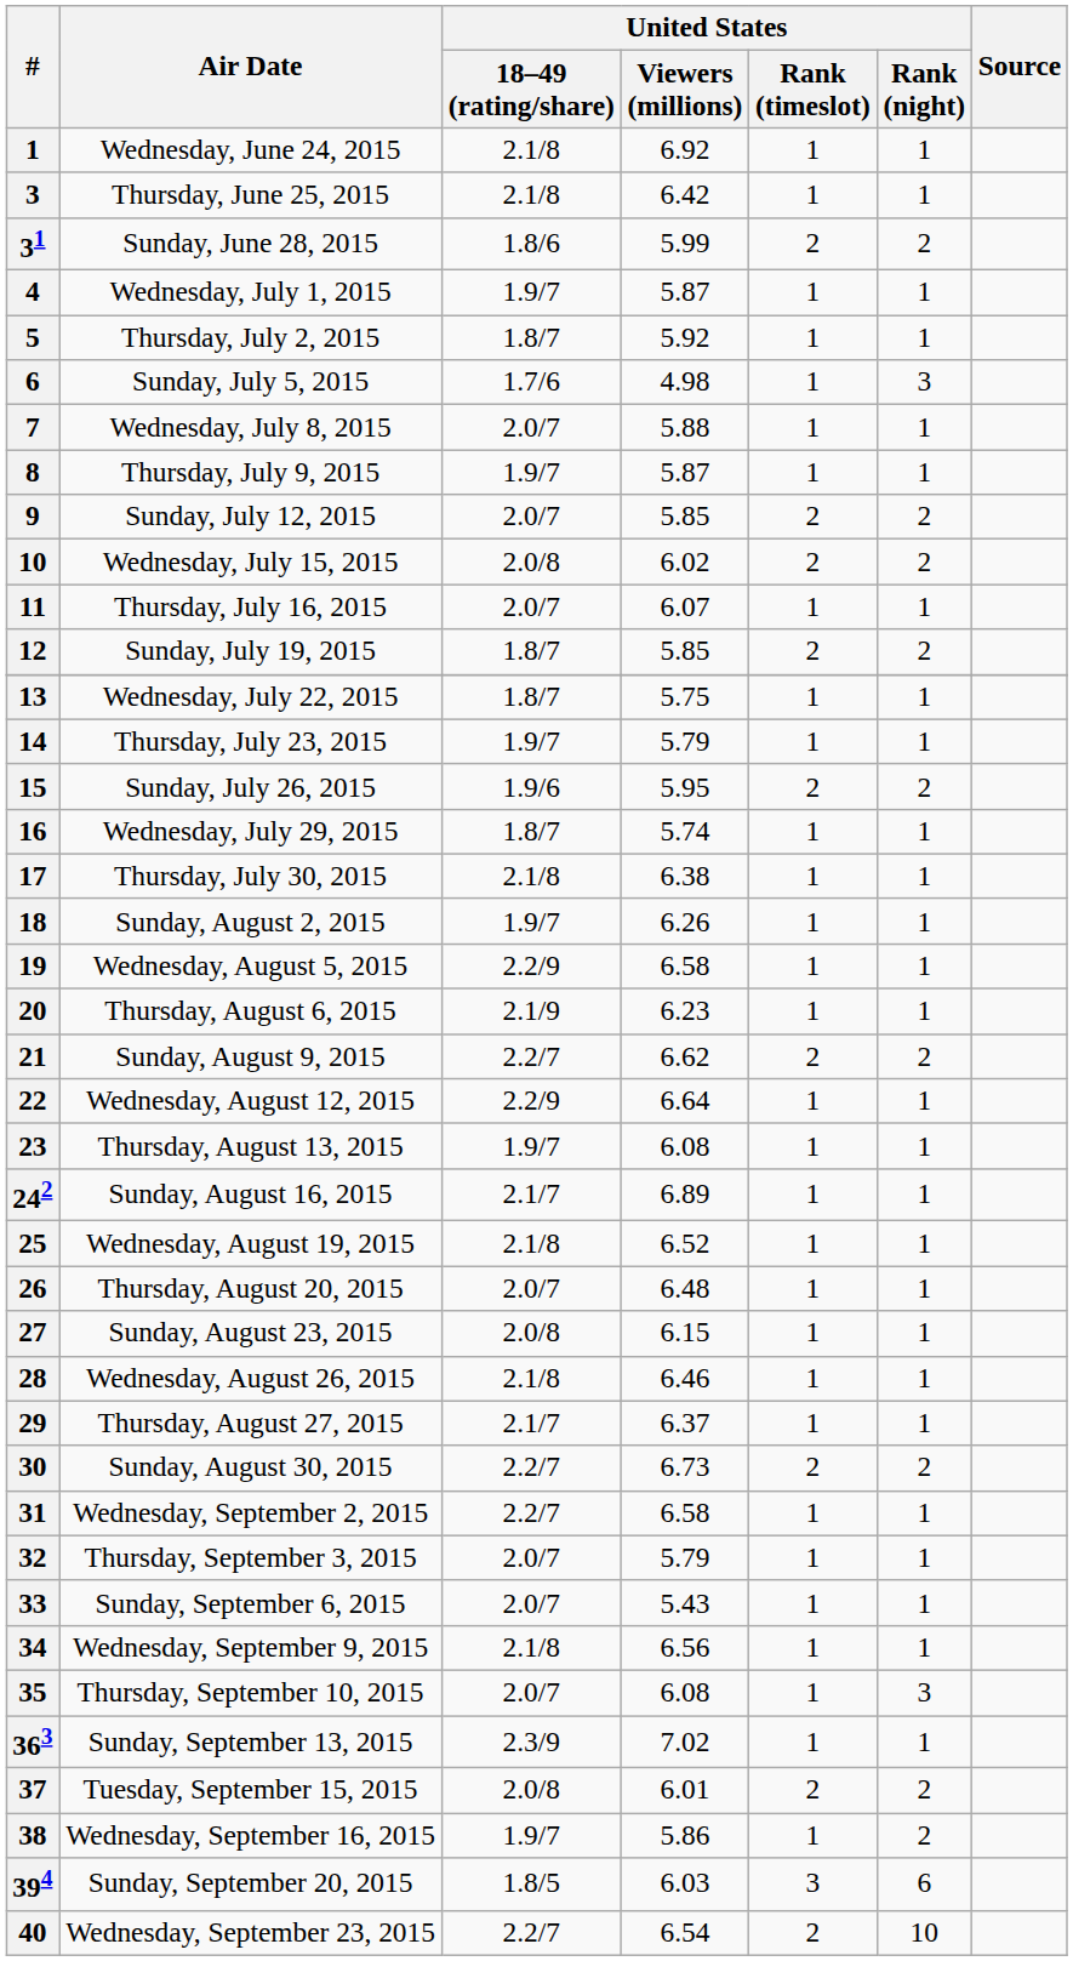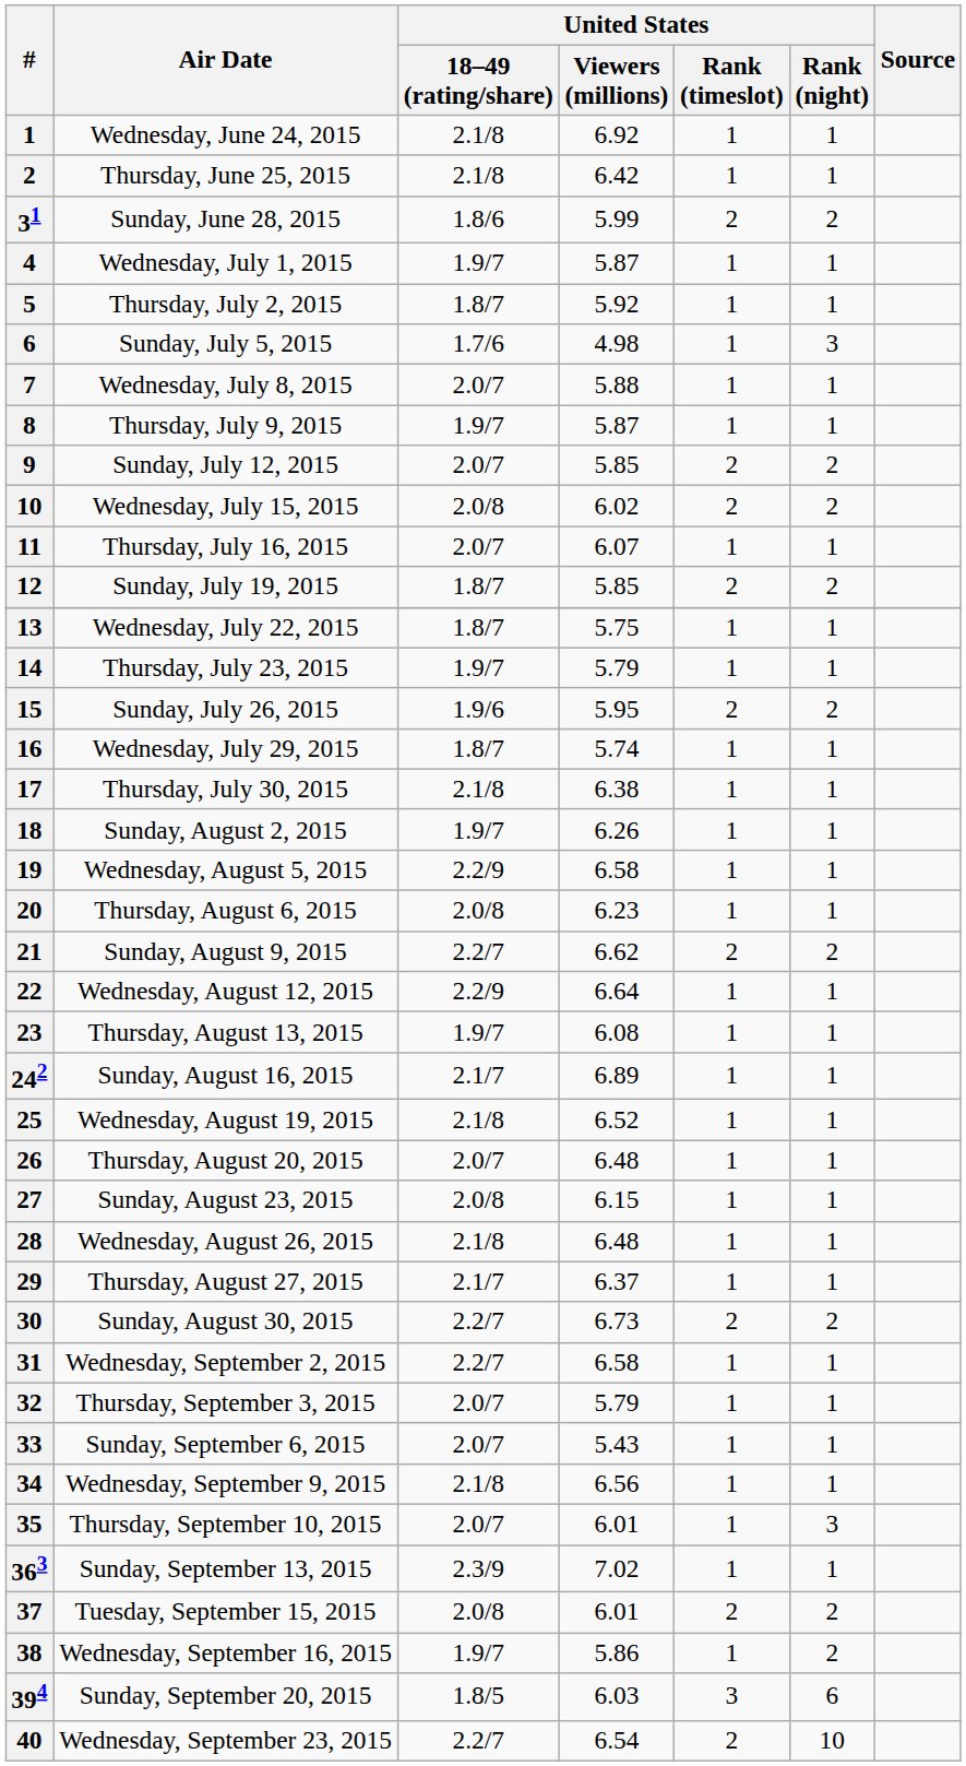 <table class="wikitable sortable" style="margin:auto; margin:auto; text-align:center">
 <tr>
 <th scope="col" rowspan="2">#</th>
 <th scope="col" rowspan="2">Air Date</th>
 <th scope="colgroup" colspan="4" class="unsortable">United States</th>
 <th scope="col" rowspan="2" class="unsortable">Source</th>
 </tr>
 <tr>
 <th scope="col">18–49<br>(rating/share)</th>
 <th scope="col">Viewers<br>(millions)</th>
 <th scope="col">Rank<br>(timeslot)</th>
 <th scope="col">Rank<br>(night)</th>
 </tr>
 <tr>
 <th scope="row">1</th>
 <td>Wednesday, June 24, 2015</td>
 <td>2.1/8</td>
 <td>6.92</td>
 <td>1</td>
 <td>1</td>
 <td></td>
 </tr>
 <tr>
-<th scope="row">3</th>
+<th scope="row">2</th>
 <td>Thursday, June 25, 2015</td>
 <td>2.1/8</td>
 <td>6.42</td>
 <td>1</td>
 <td>1</td>
 <td></td>
 </tr>
 <tr>
 <th scope="row">3<sup><a href='#'>1</a></sup></th>
 <td>Sunday, June 28, 2015</td>
 <td>1.8/6</td>
 <td>5.99</td>
 <td>2</td>
 <td>2</td>
 <td></td>
 </tr>
 <tr>
 <th scope="row">4</th>
 <td>Wednesday, July 1, 2015</td>
 <td>1.9/7</td>
 <td>5.87</td>
 <td>1</td>
 <td>1</td>
 <td></td>
 </tr>
 <tr>
 <th scope="row">5</th>
 <td>Thursday, July 2, 2015</td>
 <td>1.8/7</td>
 <td>5.92</td>
 <td>1</td>
 <td>1</td>
 <td></td>
 </tr>
 <tr>
 <th scope="row">6</th>
 <td>Sunday, July 5, 2015</td>
 <td>1.7/6</td>
 <td>4.98</td>
 <td>1</td>
 <td>3</td>
 <td></td>
 </tr>
 <tr>
 <th scope="row">7</th>
 <td>Wednesday, July 8, 2015</td>
 <td>2.0/7</td>
 <td>5.88</td>
 <td>1</td>
 <td>1</td>
 <td></td>
 </tr>
 <tr>
 <th scope="row">8</th>
 <td>Thursday, July 9, 2015</td>
 <td>1.9/7</td>
 <td>5.87</td>
 <td>1</td>
 <td>1</td>
 <td></td>
 </tr>
 <tr>
 <th scope="row">9</th>
 <td>Sunday, July 12, 2015</td>
 <td>2.0/7</td>
 <td>5.85</td>
 <td>2</td>
 <td>2</td>
 <td></td>
 </tr>
 <tr>
 <th scope="row">10</th>
 <td>Wednesday, July 15, 2015</td>
 <td>2.0/8</td>
 <td>6.02</td>
 <td>2</td>
 <td>2</td>
 <td></td>
 </tr>
 <tr>
 <th scope="row">11</th>
 <td>Thursday, July 16, 2015</td>
 <td>2.0/7</td>
 <td>6.07</td>
 <td>1</td>
 <td>1</td>
 <td></td>
 </tr>
 <tr>
 <th scope="row">12</th>
 <td>Sunday, July 19, 2015</td>
 <td>1.8/7</td>
 <td>5.85</td>
 <td>2</td>
 <td>2</td>
 <td></td>
 </tr>
 <tr>
 </tr>
 <tr>
 <th scope="row">13</th>
 <td>Wednesday, July 22, 2015</td>
 <td>1.8/7</td>
 <td>5.75</td>
 <td>1</td>
 <td>1</td>
 <td></td>
 </tr>
 <tr>
 <th scope="row">14</th>
 <td>Thursday, July 23, 2015</td>
 <td>1.9/7</td>
 <td>5.79</td>
 <td>1</td>
 <td>1</td>
 <td></td>
 </tr>
 <tr>
 <th scope="row">15</th>
 <td>Sunday, July 26, 2015</td>
 <td>1.9/6</td>
 <td>5.95</td>
 <td>2</td>
 <td>2</td>
 <td></td>
 </tr>
 <tr>
 <th scope="row">16</th>
 <td>Wednesday, July 29, 2015</td>
 <td>1.8/7</td>
 <td>5.74</td>
 <td>1</td>
 <td>1</td>
 <td></td>
 </tr>
 <tr>
 <th scope="row">17</th>
 <td>Thursday, July 30, 2015</td>
 <td>2.1/8</td>
 <td>6.38</td>
 <td>1</td>
 <td>1</td>
 <td></td>
 </tr>
 <tr>
 <th scope="row">18</th>
 <td>Sunday, August 2, 2015</td>
 <td>1.9/7</td>
 <td>6.26</td>
 <td>1</td>
 <td>1</td>
 <td></td>
 </tr>
 <tr>
 <th scope="row">19</th>
 <td>Wednesday, August 5, 2015</td>
 <td>2.2/9</td>
 <td>6.58</td>
 <td>1</td>
 <td>1</td>
 <td></td>
 </tr>
 <tr>
 <th scope="row">20</th>
 <td>Thursday, August 6, 2015</td>
-<td>2.1/9</td>
+<td>2.0/8</td>
 <td>6.23</td>
 <td>1</td>
 <td>1</td>
 <td></td>
 </tr>
 <tr>
 <th scope="row">21</th>
 <td>Sunday, August 9, 2015</td>
 <td>2.2/7</td>
 <td>6.62</td>
 <td>2</td>
 <td>2</td>
 <td></td>
 </tr>
 <tr>
 <th scope="row">22</th>
 <td>Wednesday, August 12, 2015</td>
 <td>2.2/9</td>
 <td>6.64</td>
 <td>1</td>
 <td>1</td>
 <td></td>
 </tr>
 <tr>
 <th scope="row">23</th>
 <td>Thursday, August 13, 2015</td>
 <td>1.9/7</td>
 <td>6.08</td>
 <td>1</td>
 <td>1</td>
 <td></td>
 </tr>
 <tr>
 <th scope="row">24<sup><a href='#'>2</a></sup></th>
 <td>Sunday, August 16, 2015</td>
 <td>2.1/7</td>
 <td>6.89</td>
 <td>1</td>
 <td>1</td>
 <td></td>
 </tr>
 <tr>
 <th scope="row">25</th>
 <td>Wednesday, August 19, 2015</td>
 <td>2.1/8</td>
 <td>6.52</td>
 <td>1</td>
 <td>1</td>
 <td></td>
 </tr>
 <tr>
 <th scope="row">26</th>
 <td>Thursday, August 20, 2015</td>
 <td>2.0/7</td>
 <td>6.48</td>
 <td>1</td>
 <td>1</td>
 <td></td>
 </tr>
 <tr>
 <th scope="row">27</th>
 <td>Sunday, August 23, 2015</td>
 <td>2.0/8</td>
 <td>6.15</td>
 <td>1</td>
 <td>1</td>
 <td></td>
 </tr>
 <tr>
 <th scope="row">28</th>
 <td>Wednesday, August 26, 2015</td>
 <td>2.1/8</td>
-<td>6.46</td>
+<td>6.48</td>
 <td>1</td>
 <td>1</td>
 <td></td>
 </tr>
 <tr>
 <th scope="row">29</th>
 <td>Thursday, August 27, 2015</td>
 <td>2.1/7</td>
 <td>6.37</td>
 <td>1</td>
 <td>1</td>
 <td></td>
 </tr>
 <tr>
 <th scope="row">30</th>
 <td>Sunday, August 30, 2015</td>
 <td>2.2/7</td>
 <td>6.73</td>
 <td>2</td>
 <td>2</td>
 <td></td>
 </tr>
 <tr>
 <th scope="row">31</th>
 <td>Wednesday, September 2, 2015</td>
 <td>2.2/7</td>
 <td>6.58</td>
 <td>1</td>
 <td>1</td>
 <td></td>
 </tr>
 <tr>
 <th scope="row">32</th>
 <td>Thursday, September 3, 2015</td>
 <td>2.0/7</td>
 <td>5.79</td>
 <td>1</td>
 <td>1</td>
 <td></td>
 </tr>
 <tr>
 <th scope="row">33</th>
 <td>Sunday, September 6, 2015</td>
 <td>2.0/7</td>
 <td>5.43</td>
 <td>1</td>
 <td>1</td>
 <td></td>
 </tr>
 <tr>
 <th scope="row">34</th>
 <td>Wednesday, September 9, 2015</td>
 <td>2.1/8</td>
 <td>6.56</td>
 <td>1</td>
 <td>1</td>
 <td></td>
 </tr>
 <tr>
 <th scope="row">35</th>
 <td>Thursday, September 10, 2015</td>
 <td>2.0/7</td>
-<td>6.08</td>
+<td>6.01</td>
 <td>1</td>
 <td>3</td>
 <td></td>
 </tr>
 <tr>
 <th scope="row">36<sup><a href='#'>3</a></sup></th>
 <td>Sunday, September 13, 2015</td>
 <td>2.3/9</td>
 <td>7.02</td>
 <td>1</td>
 <td>1</td>
 <td></td>
 </tr>
 <tr>
 <th scope="row">37</th>
 <td>Tuesday, September 15, 2015</td>
 <td>2.0/8</td>
 <td>6.01</td>
 <td>2</td>
 <td>2</td>
 <td></td>
 </tr>
 <tr>
 <th scope="row">38</th>
 <td>Wednesday, September 16, 2015</td>
 <td>1.9/7</td>
 <td>5.86</td>
 <td>1</td>
 <td>2</td>
 <td></td>
 </tr>
 <tr>
 <th scope="row">39<sup><a href='#'>4</a></sup></th>
 <td>Sunday, September 20, 2015</td>
 <td>1.8/5</td>
 <td>6.03</td>
 <td>3</td>
 <td>6</td>
 <td></td>
 </tr>
 <tr>
 <th scope="row">40</th>
 <td>Wednesday, September 23, 2015</td>
 <td>2.2/7</td>
 <td>6.54</td>
 <td>2</td>
 <td>10</td>
 <td></td>
 </tr>
 </table>
